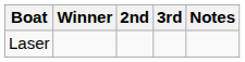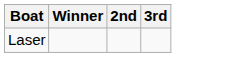 <table class="wikitable">
 <tr>
 <th>Boat</th>
 <th>Winner</th>
 <th>2nd</th>
 <th>3rd</th>
-<th>Notes</th>
 </tr>
 <tr>
 <td>Laser</td>
 <td></td>
 <td></td>
 <td></td>
-<td></td>
 </tr>
 </table>
